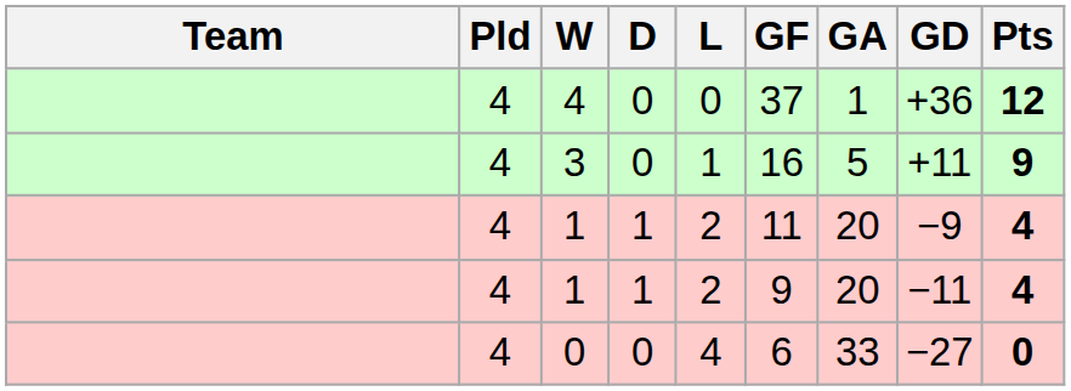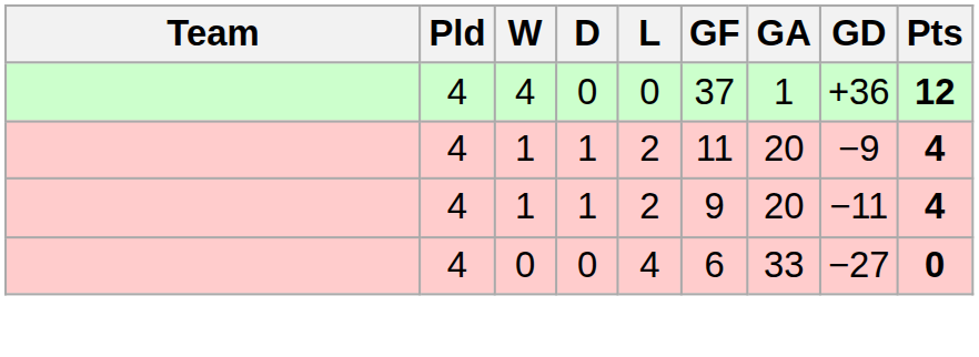 <table class="wikitable" style="text-align: center;">
 <tr>
 <th width="175">Team</th>
 <th width="20">Pld</th>
 <th width="20">W</th>
 <th width="20">D</th>
 <th width="20">L</th>
 <th width="20">GF</th>
 <th width="20">GA</th>
 <th width="20">GD</th>
 <th width="20">Pts</th>
 </tr>
 <tr bgcolor=ccffcc>
 <td align=left></td>
 <td>4</td>
 <td>4</td>
 <td>0</td>
 <td>0</td>
 <td>37</td>
 <td>1</td>
 <td>+36</td>
 <td><strong>12</strong></td>
-</tr>
-<tr bgcolor=ccffcc>
-<td align=left></td>
-<td>4</td>
-<td>3</td>
-<td>0</td>
-<td>1</td>
-<td>16</td>
-<td>5</td>
-<td>+11</td>
-<td><strong>9</strong></td>
 </tr>
 <tr bgcolor=ffcccc>
 <td align=left></td>
 <td>4</td>
 <td>1</td>
 <td>1</td>
 <td>2</td>
 <td>11</td>
 <td>20</td>
 <td>−9</td>
 <td><strong>4</strong></td>
 </tr>
 <tr bgcolor=ffcccc>
 <td align=left></td>
 <td>4</td>
 <td>1</td>
 <td>1</td>
 <td>2</td>
 <td>9</td>
 <td>20</td>
 <td>−11</td>
 <td><strong>4</strong></td>
 </tr>
 <tr bgcolor=ffcccc>
 <td align=left></td>
 <td>4</td>
 <td>0</td>
 <td>0</td>
 <td>4</td>
 <td>6</td>
 <td>33</td>
 <td>−27</td>
 <td><strong>0</strong></td>
 </tr>
 </table>
